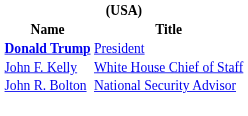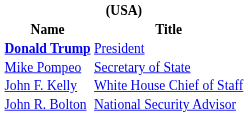 <table>
 <tr>
 <th colspan=2> (USA)</th>
 </tr>
 <tr>
 <th>Name</th>
 <th>Title</th>
 </tr>
 <tr>
 <td><strong><a href='#'>Donald Trump</a></strong></td>
 <td><a href='#'>President</a></td>
 </tr>
 <tr>
+<td><a href='#'>Mike Pompeo</a></td>
+<td><a href='#'>Secretary of State</a></td>
+</tr>
+<tr>
 <td><a href='#'>John F. Kelly</a></td>
 <td><a href='#'>White House Chief of Staff</a></td>
 </tr>
 <tr>
 <td><a href='#'>John R. Bolton</a></td>
 <td><a href='#'>National Security Advisor</a></td>
 </tr>
 </table>
